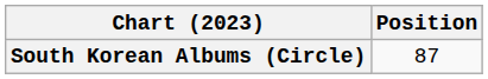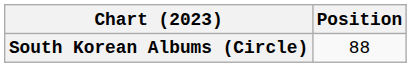 <table class="wikitable plainrowheaders" style="text-align:center">
 <tr>
 <th scope="col">Chart (2023)</th>
 <th scope="col">Position</th>
 </tr>
 <tr>
 <th scope="row">South Korean Albums (Circle)</th>
-<td>87</td>
+<td>88</td>
 </tr>
 </table>
